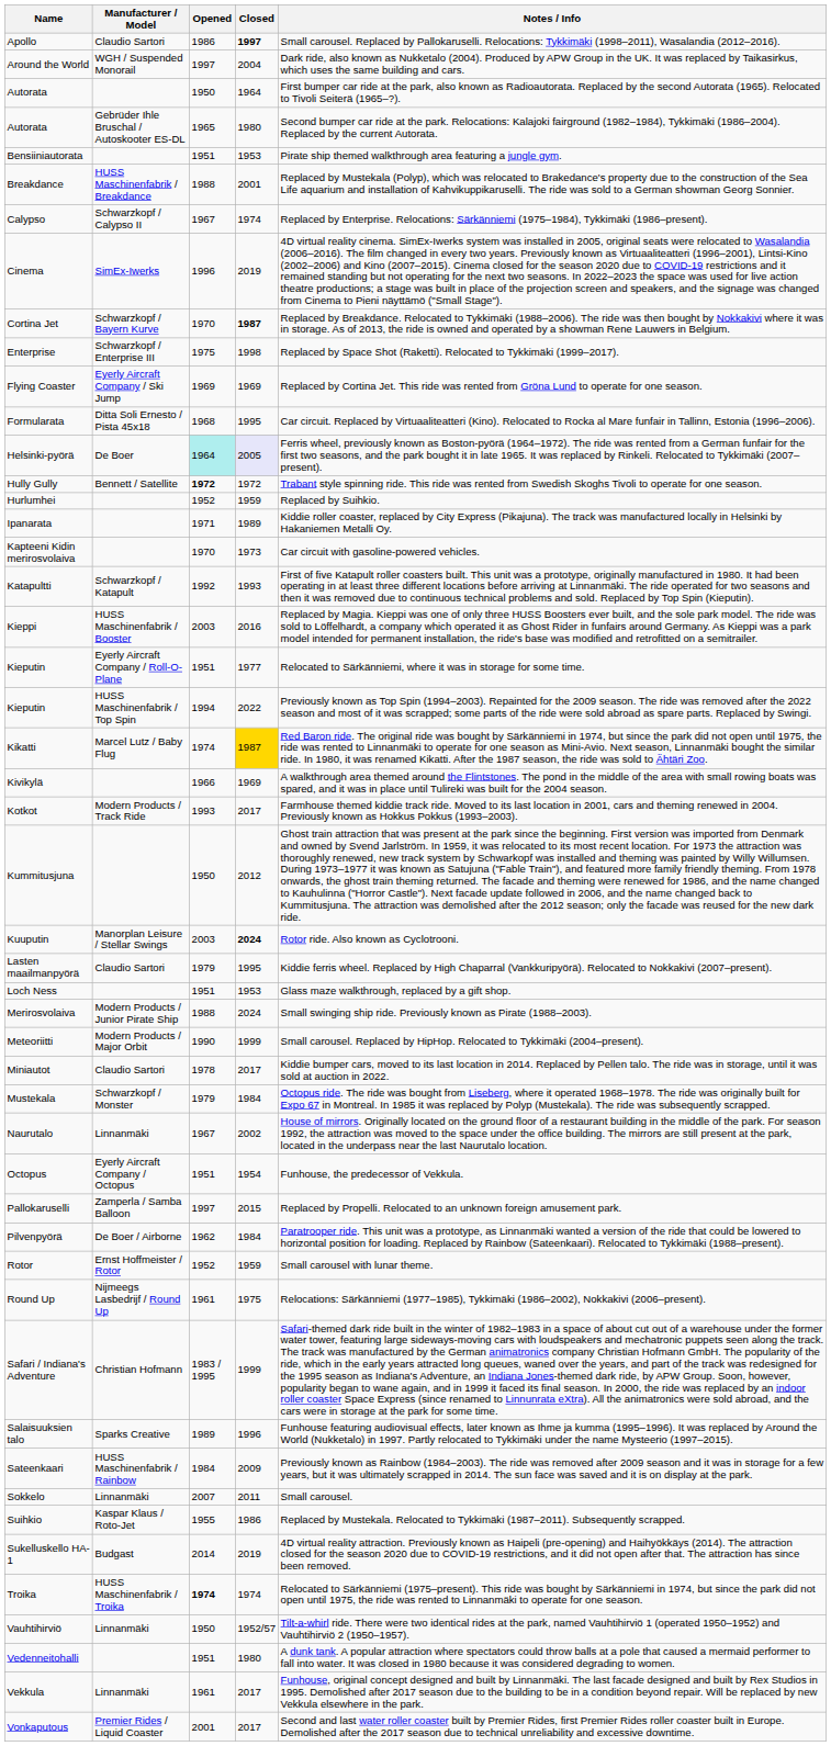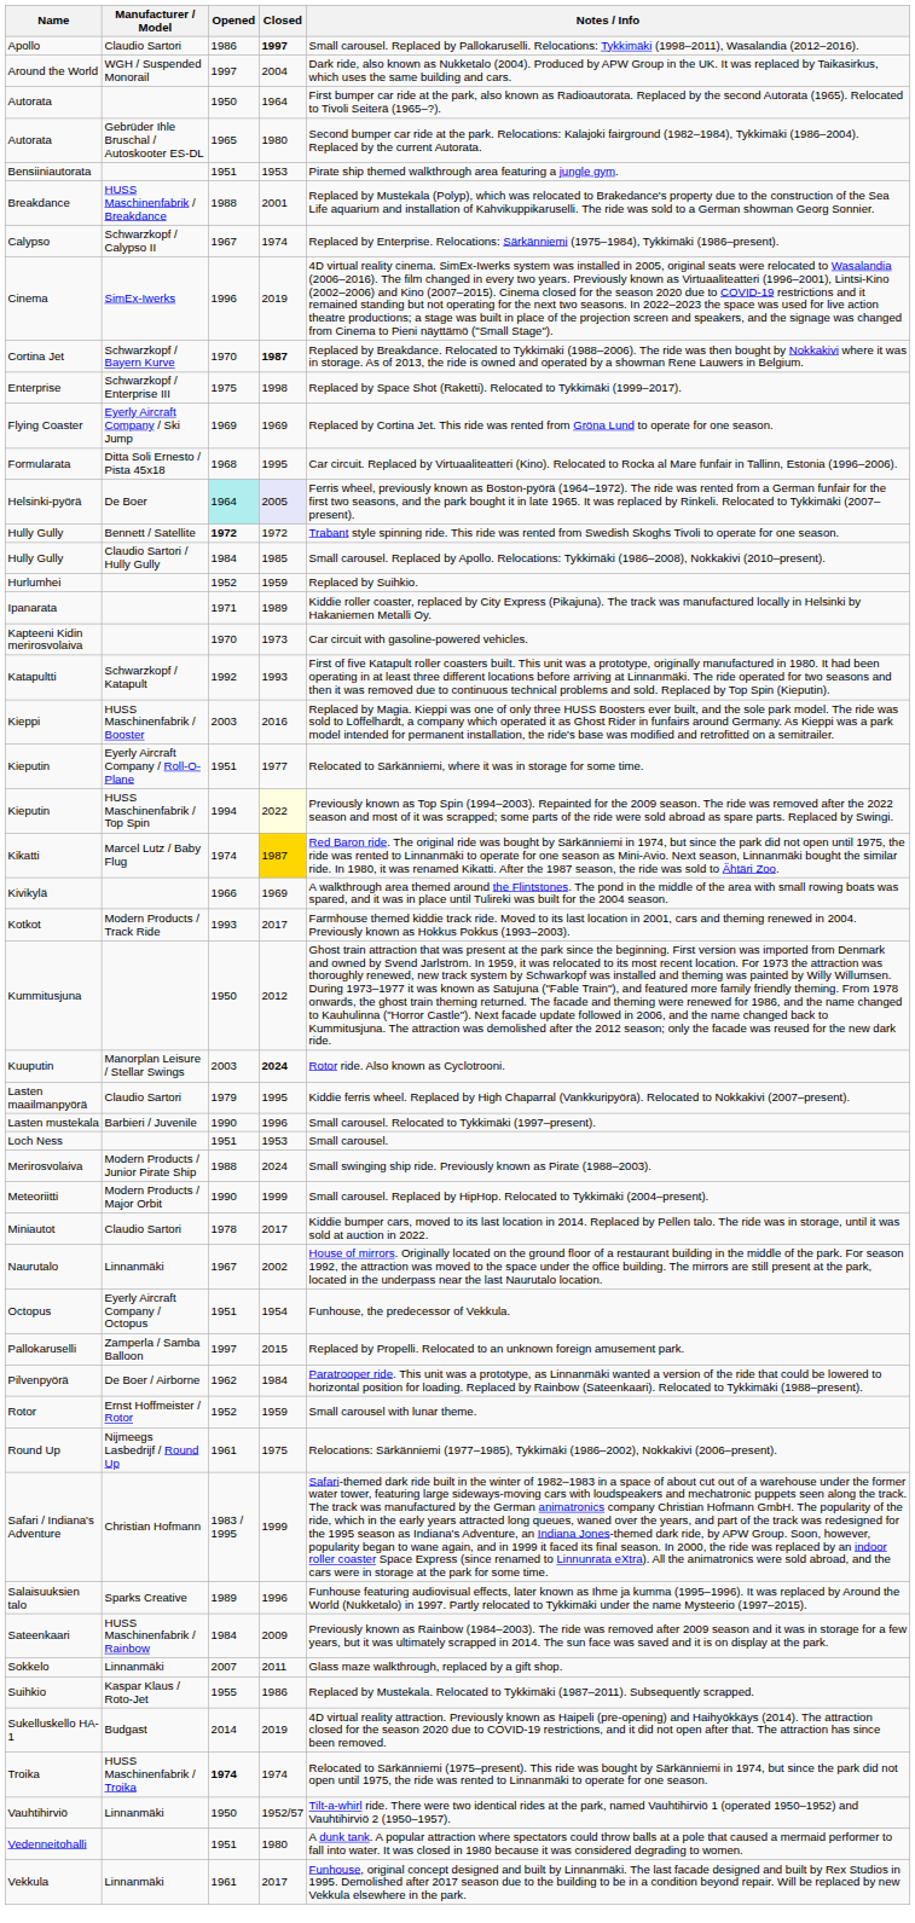 <table class="wikitable sortable">
 <tr>
 <th>Name</th>
 <th>Manufacturer / Model</th>
 <th>Opened</th>
 <th>Closed</th>
 <th>Notes / Info</th>
 </tr>
 <tr>
 <td>Apollo</td>
 <td>Claudio Sartori</td>
 <td>1986</td>
 <td><strong>1997</strong></td>
 <td>Small carousel. Replaced by Pallokaruselli. Relocations: <a href='#'>Tykkimäki</a> (1998–2011), Wasalandia (2012–2016).</td>
 </tr>
 <tr>
 <td>Around the World</td>
 <td>WGH / Suspended Monorail</td>
 <td>1997</td>
 <td>2004</td>
 <td>Dark ride, also known as Nukketalo (2004). Produced by APW Group in the UK. It was replaced by Taikasirkus, which uses the same building and cars.</td>
 </tr>
 <tr>
 <td>Autorata</td>
 <td></td>
 <td>1950</td>
 <td>1964</td>
 <td>First bumper car ride at the park, also known as Radioautorata. Replaced by the second Autorata (1965). Relocated to Tivoli Seiterä (1965–?).</td>
 </tr>
 <tr>
 <td>Autorata</td>
 <td>Gebrüder Ihle Bruschal / Autoskooter ES-DL</td>
 <td>1965</td>
 <td>1980</td>
 <td>Second bumper car ride at the park. Relocations: Kalajoki fairground (1982–1984), Tykkimäki (1986–2004). Replaced by the current Autorata.</td>
 </tr>
 <tr>
 <td>Bensiiniautorata</td>
 <td></td>
 <td>1951</td>
 <td>1953</td>
 <td>Pirate ship themed walkthrough area featuring a <a href='#'>jungle gym</a>.</td>
 </tr>
 <tr>
 <td>Breakdance</td>
 <td><a href='#'>HUSS Maschinenfabrik</a> / <a href='#'>Breakdance</a></td>
 <td>1988</td>
 <td>2001</td>
 <td>Replaced by Mustekala (Polyp), which was relocated to Brakedance's property due to the construction of the Sea Life aquarium and installation of Kahvikuppikaruselli. The ride was sold to a German showman Georg Sonnier.</td>
 </tr>
 <tr>
 <td>Calypso</td>
 <td>Schwarzkopf / Calypso II</td>
 <td>1967</td>
 <td>1974</td>
 <td>Replaced by Enterprise. Relocations: <a href='#'>Särkänniemi</a> (1975–1984), Tykkimäki (1986–present).</td>
 </tr>
 <tr>
 <td>Cinema</td>
 <td><a href='#'>SimEx-Iwerks</a></td>
 <td>1996</td>
 <td>2019</td>
 <td>4D virtual reality cinema. SimEx-Iwerks system was installed in 2005, original seats were relocated to <a href='#'>Wasalandia</a> (2006–2016). The film changed in every two years. Previously known as Virtuaaliteatteri (1996–2001), Lintsi-Kino (2002–2006) and Kino (2007–2015). Cinema closed for the season 2020 due to <a href='#'>COVID-19</a> restrictions and it remained standing but not operating for the next two seasons. In 2022–2023 the space was used for live action theatre productions; a stage was built in place of the projection screen and speakers, and the signage was changed from Cinema to Pieni näyttämö ("Small Stage").</td>
 </tr>
 <tr>
 <td>Cortina Jet</td>
 <td>Schwarzkopf / <a href='#'>Bayern Kurve</a></td>
 <td>1970</td>
 <td><strong>1987</strong></td>
 <td>Replaced by Breakdance. Relocated to Tykkimäki (1988–2006). The ride was then bought by <a href='#'>Nokkakivi</a> where it was in storage. As of 2013, the ride is owned and operated by a showman Rene Lauwers in Belgium.</td>
 </tr>
 <tr>
 <td>Enterprise</td>
 <td>Schwarzkopf / Enterprise III</td>
 <td>1975</td>
 <td>1998</td>
 <td>Replaced by Space Shot (Raketti). Relocated to Tykkimäki (1999–2017).</td>
 </tr>
 <tr>
 <td>Flying Coaster</td>
 <td><a href='#'>Eyerly Aircraft Company</a> / Ski Jump</td>
 <td>1969</td>
 <td>1969</td>
 <td>Replaced by Cortina Jet. This ride was rented from <a href='#'>Gröna Lund</a> to operate for one season.</td>
 </tr>
 <tr>
 <td>Formularata</td>
 <td>Ditta Soli Ernesto / Pista 45x18</td>
 <td>1968</td>
 <td>1995</td>
 <td>Car circuit. Replaced by Virtuaaliteatteri (Kino). Relocated to Rocka al Mare funfair in Tallinn, Estonia (1996–2006).</td>
 </tr>
 <tr>
 <td>Helsinki-pyörä</td>
 <td>De Boer</td>
 <td style="background: paleturquoise;">1964</td>
 <td style="background: lavender;">2005</td>
 <td>Ferris wheel, previously known as Boston-pyörä (1964–1972). The ride was rented from a German funfair for the first two seasons, and the park bought it in late 1965. It was replaced by Rinkeli. Relocated to Tykkimäki (2007–present).</td>
 </tr>
 <tr>
 <td>Hully Gully</td>
 <td>Bennett / Satellite</td>
 <td><strong>1972</strong></td>
 <td>1972</td>
 <td><a href='#'>Trabant</a> style spinning ride. This ride was rented from Swedish Skoghs Tivoli to operate for one season.</td>
 </tr>
 <tr>
+<td>Hully Gully</td>
+<td>Claudio Sartori / Hully Gully</td>
+<td>1984</td>
+<td>1985</td>
+<td>Small carousel. Replaced by Apollo. Relocations: Tykkimäki (1986–2008), Nokkakivi (2010–present).</td>
+</tr>
+<tr>
 <td>Hurlumhei</td>
 <td></td>
 <td>1952</td>
 <td>1959</td>
 <td>Replaced by Suihkio.</td>
 </tr>
 <tr>
 <td>Ipanarata</td>
 <td></td>
 <td>1971</td>
 <td>1989</td>
 <td>Kiddie roller coaster, replaced by City Express (Pikajuna). The track was manufactured locally in Helsinki by Hakaniemen Metalli Oy.</td>
 </tr>
 <tr>
 <td>Kapteeni Kidin merirosvolaiva</td>
 <td></td>
 <td>1970</td>
 <td>1973</td>
 <td>Car circuit with gasoline-powered vehicles.</td>
 </tr>
 <tr>
 <td>Katapultti</td>
 <td>Schwarzkopf / Katapult</td>
 <td>1992</td>
 <td>1993</td>
 <td>First of five Katapult roller coasters built. This unit was a prototype, originally manufactured in 1980. It had been operating in at least three different locations before arriving at Linnanmäki. The ride operated for two seasons and then it was removed due to continuous technical problems and sold. Replaced by Top Spin (Kieputin).</td>
 </tr>
 <tr>
 <td>Kieppi</td>
 <td>HUSS Maschinenfabrik / <a href='#'>Booster</a></td>
 <td>2003</td>
 <td>2016</td>
 <td>Replaced by Magia. Kieppi was one of only three HUSS Boosters ever built, and the sole park model. The ride was sold to Löffelhardt, a company which operated it as Ghost Rider in funfairs around Germany. As Kieppi was a park model intended for permanent installation, the ride's base was modified and retrofitted on a semitrailer.</td>
 </tr>
 <tr>
 <td>Kieputin</td>
 <td>Eyerly Aircraft Company / <a href='#'>Roll-O-Plane</a></td>
 <td>1951</td>
 <td>1977</td>
 <td>Relocated to Särkänniemi, where it was in storage for some time.</td>
 </tr>
 <tr>
 <td>Kieputin</td>
 <td>HUSS Maschinenfabrik / Top Spin</td>
 <td>1994</td>
-<td>2022</td>
+<td style="background: lightyellow;">2022</td>
 <td>Previously known as Top Spin (1994–2003). Repainted for the 2009 season. The ride was removed after the 2022 season and most of it was scrapped; some parts of the ride were sold abroad as spare parts. Replaced by Swingi.</td>
 </tr>
 <tr>
 <td>Kikatti</td>
 <td>Marcel Lutz / Baby Flug</td>
 <td>1974</td>
 <td style="background: gold;">1987</td>
 <td><a href='#'>Red Baron ride</a>. The original ride was bought by Särkänniemi in 1974, but since the park did not open until 1975, the ride was rented to Linnanmäki to operate for one season as Mini-Avio. Next season, Linnanmäki bought the similar ride. In 1980, it was renamed Kikatti. After the 1987 season, the ride was sold to <a href='#'>Ähtäri Zoo</a>.</td>
 </tr>
 <tr>
 <td>Kivikylä</td>
 <td></td>
 <td>1966</td>
 <td>1969</td>
 <td>A walkthrough area themed around <a href='#'>the Flintstones</a>. The pond in the middle of the area with small rowing boats was spared, and it was in place until Tulireki was built for the 2004 season.</td>
 </tr>
 <tr>
 <td>Kotkot</td>
 <td>Modern Products / Track Ride</td>
 <td>1993</td>
 <td>2017</td>
 <td>Farmhouse themed kiddie track ride. Moved to its last location in 2001, cars and theming renewed in 2004. Previously known as Hokkus Pokkus (1993–2003).</td>
 </tr>
 <tr>
 <td>Kummitusjuna</td>
 <td></td>
 <td>1950</td>
 <td>2012 </td>
 <td>Ghost train attraction that was present at the park since the beginning. First version was imported from Denmark and owned by Svend Jarlström. In 1959, it was relocated to its most recent location. For 1973 the attraction was thoroughly renewed, new track system by Schwarkopf was installed and theming was painted by Willy Willumsen. During 1973–1977 it was known as Satujuna ("Fable Train"), and featured more family friendly theming. From 1978 onwards, the ghost train theming returned. The facade and theming were renewed for 1986, and the name changed to Kauhulinna ("Horror Castle"). Next facade update followed in 2006, and the name changed back to Kummitusjuna. The attraction was demolished after the 2012 season; only the facade was reused for the new dark ride.</td>
 </tr>
 <tr>
 <td>Kuuputin</td>
 <td>Manorplan Leisure / Stellar Swings</td>
 <td>2003</td>
 <td><strong>2024</strong></td>
 <td><a href='#'>Rotor</a> ride. Also known as Cyclotrooni.</td>
 </tr>
 <tr>
 <td>Lasten maailmanpyörä</td>
 <td>Claudio Sartori</td>
 <td>1979</td>
 <td>1995</td>
 <td>Kiddie ferris wheel. Replaced by High Chaparral (Vankkuripyörä). Relocated to Nokkakivi (2007–present).</td>
 </tr>
 <tr>
+<td>Lasten mustekala</td>
+<td>Barbieri / Juvenile</td>
+<td>1990</td>
+<td>1996</td>
+<td>Small carousel. Relocated to Tykkimäki (1997–present).</td>
+</tr>
+<tr>
 <td>Loch Ness</td>
 <td></td>
 <td>1951</td>
 <td>1953</td>
-<td>Glass maze walkthrough, replaced by a gift shop.</td>
+<td>Small carousel.</td>
 </tr>
 <tr>
 <td>Merirosvolaiva</td>
 <td>Modern Products / Junior Pirate Ship</td>
 <td>1988</td>
 <td>2024</td>
 <td>Small swinging ship ride. Previously known as Pirate (1988–2003).</td>
 </tr>
 <tr>
 <td>Meteoriitti</td>
 <td>Modern Products / Major Orbit</td>
 <td>1990</td>
 <td>1999</td>
 <td>Small carousel. Replaced by HipHop. Relocated to Tykkimäki (2004–present).</td>
 </tr>
 <tr>
 <td>Miniautot</td>
 <td>Claudio Sartori</td>
 <td>1978</td>
 <td>2017</td>
 <td>Kiddie bumper cars, moved to its last location in 2014. Replaced by Pellen talo. The ride was in storage, until it was sold at auction in 2022.</td>
-</tr>
-<tr>
-<td>Mustekala</td>
-<td>Schwarzkopf / Monster</td>
-<td>1979</td>
-<td>1984</td>
-<td><a href='#'>Octopus ride</a>. The ride was bought from <a href='#'>Liseberg</a>, where it operated 1968–1978. The ride was originally built for <a href='#'>Expo 67</a> in Montreal. In 1985 it was replaced by Polyp (Mustekala). The ride was subsequently scrapped.</td>
 </tr>
 <tr>
 <td>Naurutalo</td>
 <td>Linnanmäki</td>
 <td>1967</td>
 <td>2002</td>
 <td><a href='#'>House of mirrors</a>. Originally located on the ground floor of a restaurant building in the middle of the park. For season 1992, the attraction was moved to the space under the office building. The mirrors are still present at the park, located in the underpass near the last Naurutalo location.</td>
 </tr>
 <tr>
 <td>Octopus</td>
 <td>Eyerly Aircraft Company / Octopus</td>
 <td>1951</td>
 <td>1954</td>
 <td>Funhouse, the predecessor of Vekkula.</td>
 </tr>
 <tr>
 <td>Pallokaruselli</td>
 <td>Zamperla / Samba Balloon</td>
 <td>1997</td>
 <td>2015</td>
 <td>Replaced by Propelli. Relocated to an unknown foreign amusement park.</td>
 </tr>
 <tr>
 <td>Pilvenpyörä</td>
 <td>De Boer / Airborne</td>
 <td>1962</td>
 <td>1984</td>
 <td><a href='#'>Paratrooper ride</a>. This unit was a prototype, as Linnanmäki wanted a version of the ride that could be lowered to horizontal position for loading. Replaced by Rainbow (Sateenkaari). Relocated to Tykkimäki (1988–present).</td>
 </tr>
 <tr>
 <td>Rotor</td>
 <td>Ernst Hoffmeister / <a href='#'>Rotor</a></td>
 <td>1952 </td>
 <td>1959</td>
 <td>Small carousel with lunar theme.</td>
 </tr>
 <tr>
 <td>Round Up</td>
 <td>Nijmeegs Lasbedrijf / <a href='#'>Round Up</a></td>
 <td>1961</td>
 <td>1975</td>
 <td>Relocations: Särkänniemi (1977–1985), Tykkimäki (1986–2002), Nokkakivi (2006–present).</td>
 </tr>
 <tr>
 <td>Safari / Indiana's Adventure</td>
 <td>Christian Hofmann</td>
 <td>1983 / 1995</td>
 <td>1999</td>
 <td><a href='#'>Safari</a>-themed dark ride built in the winter of 1982–1983 in a space of about  cut out of a warehouse under the former water tower, featuring large sideways-moving cars with loudspeakers and mechatronic puppets seen along the track. The track was manufactured by the German <a href='#'>animatronics</a> company Christian Hofmann GmbH. The popularity of the ride, which in the early years attracted long queues, waned over the years, and part of the track was redesigned for the 1995 season as Indiana's Adventure, an <a href='#'>Indiana Jones</a>-themed dark ride, by APW Group. Soon, however, popularity began to wane again, and in 1999 it faced its final season. In 2000, the ride was replaced by an <a href='#'>indoor roller coaster</a> Space Express (since renamed to <a href='#'>Linnunrata eXtra</a>). All the animatronics were sold abroad, and the cars were in storage at the park for some time.</td>
 </tr>
 <tr>
 <td>Salaisuuksien talo</td>
 <td>Sparks Creative</td>
 <td>1989</td>
 <td>1996</td>
 <td>Funhouse featuring audiovisual effects, later known as Ihme ja kumma (1995–1996). It was replaced by Around the World (Nukketalo) in 1997. Partly relocated to Tykkimäki under the name Mysteerio (1997–2015).</td>
 </tr>
 <tr>
 <td>Sateenkaari</td>
 <td>HUSS Maschinenfabrik / <a href='#'>Rainbow</a></td>
 <td>1984</td>
 <td>2009</td>
 <td>Previously known as Rainbow (1984–2003). The ride was removed after 2009 season and it was in storage for a few years, but it was ultimately scrapped in 2014. The sun face was saved and it is on display at the park.</td>
 </tr>
 <tr>
 <td>Sokkelo</td>
 <td>Linnanmäki</td>
 <td>2007</td>
 <td>2011</td>
-<td>Small carousel.</td>
+<td>Glass maze walkthrough, replaced by a gift shop.</td>
 </tr>
 <tr>
 <td>Suihkio</td>
 <td>Kaspar Klaus / Roto-Jet</td>
 <td>1955</td>
 <td>1986</td>
 <td>Replaced by Mustekala. Relocated to Tykkimäki (1987–2011). Subsequently scrapped.</td>
 </tr>
 <tr>
 <td>Sukelluskello HA-1</td>
 <td>Budgast</td>
 <td>2014</td>
 <td>2019</td>
 <td>4D virtual reality attraction. Previously known as Haipeli (pre-opening) and Haihyökkäys (2014). The attraction closed for the season 2020 due to COVID-19 restrictions, and it did not open after that. The attraction has since been removed.</td>
 </tr>
 <tr>
 <td>Troika</td>
 <td>HUSS Maschinenfabrik / <a href='#'>Troika</a></td>
 <td><strong>1974</strong></td>
 <td>1974</td>
 <td>Relocated to Särkänniemi (1975–present). This ride was bought by Särkänniemi in 1974, but since the park did not open until 1975, the ride was rented to Linnanmäki to operate for one season.</td>
 </tr>
 <tr>
 <td>Vauhtihirviö</td>
 <td>Linnanmäki</td>
 <td>1950</td>
 <td>1952/57</td>
 <td><a href='#'>Tilt-a-whirl</a> ride. There were two identical rides at the park, named Vauhtihirviö 1 (operated 1950–1952) and Vauhtihirviö 2 (1950–1957).</td>
 </tr>
 <tr>
 <td><a href='#'>Vedenneitohalli</a></td>
 <td></td>
 <td>1951</td>
 <td>1980</td>
 <td>A <a href='#'>dunk tank</a>. A popular attraction where spectators could throw balls at a pole that caused a mermaid performer to fall into water. It was closed in 1980 because it was considered degrading to women.</td>
 </tr>
 <tr>
 <td>Vekkula</td>
 <td>Linnanmäki</td>
 <td>1961</td>
 <td>2017</td>
 <td><a href='#'>Funhouse</a>, original concept designed and built by Linnanmäki. The last facade designed and built by Rex Studios in 1995. Demolished after 2017 season due to the building to be in a condition beyond repair. Will be replaced by new Vekkula elsewhere in the park.</td>
 </tr>
-<tr>
-<td><a href='#'>Vonkaputous</a></td>
-<td><a href='#'>Premier Rides</a> / Liquid Coaster</td>
-<td>2001</td>
-<td>2017</td>
-<td>Second and last <a href='#'>water roller coaster</a> built by Premier Rides, first Premier Rides roller coaster built in Europe. Demolished after the 2017 season due to technical unreliability and excessive downtime.</td>
-</tr>
 </table>
